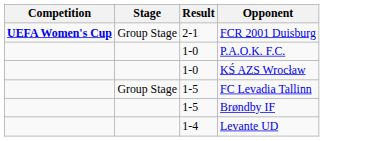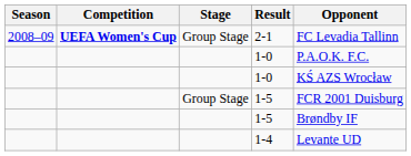 <table class="wikitable">
 <tr>
+<th>Season</th>
 <th>Competition</th>
 <th>Stage</th>
 <th>Result</th>
 <th>Opponent</th>
 </tr>
 <tr>
+<td><a href='#'>2008–09</a></td>
 <td><strong><a href='#'>UEFA Women's Cup</a></strong></td>
 <td>Group Stage</td>
 <td>2-1</td>
-<td> <a href='#'>FCR 2001 Duisburg</a></td>
+<td> <a href='#'>FC Levadia Tallinn</a></td>
 </tr>
 <tr>
+<td></td>
 <td></td>
 <td></td>
 <td>1-0</td>
 <td> <a href='#'>P.A.O.K. F.C.</a></td>
 </tr>
 <tr>
 <td></td>
 <td></td>
+<td></td>
 <td>1-0</td>
 <td> <a href='#'>KŚ AZS Wrocław</a></td>
 </tr>
 <tr>
 <td></td>
+<td></td>
 <td>Group Stage</td>
 <td>1-5</td>
-<td> <a href='#'>FC Levadia Tallinn</a></td>
+<td> <a href='#'>FCR 2001 Duisburg</a></td>
 </tr>
 <tr>
+<td></td>
 <td></td>
 <td></td>
 <td>1-5</td>
 <td> <a href='#'>Brøndby IF</a></td>
 </tr>
 <tr>
 <td></td>
 <td></td>
+<td></td>
 <td>1-4</td>
 <td> <a href='#'>Levante UD</a></td>
 </tr>
 </table>
